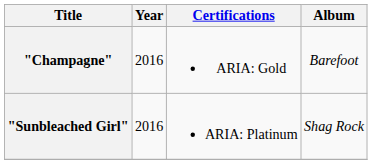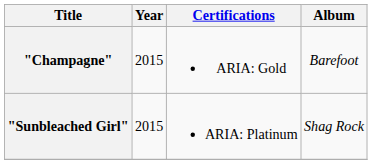 <table class="wikitable plainrowheaders" style="text-align:center;">
 <tr>
 <th scope="col" rowspan="1">Title</th>
 <th scope="col" rowspan="1">Year</th>
 <th scope="col" rowspan="1"><a href='#'>Certifications</a></th>
 <th scope="col" rowspan="1">Album</th>
 </tr>
 <tr>
 <th scope="row">"Champagne"</th>
-<td>2016</td>
+<td>2015</td>
 <td><br><ul><li>ARIA: Gold</li></ul></td>
 <td><em>Barefoot</em></td>
 </tr>
 <tr>
 <th scope="row">"Sunbleached Girl"</th>
-<td>2016</td>
+<td>2015</td>
 <td><br><ul><li>ARIA: Platinum</li></ul></td>
 <td><em>Shag Rock</em></td>
 </tr>
 <tr>
 </tr>
 </table>
